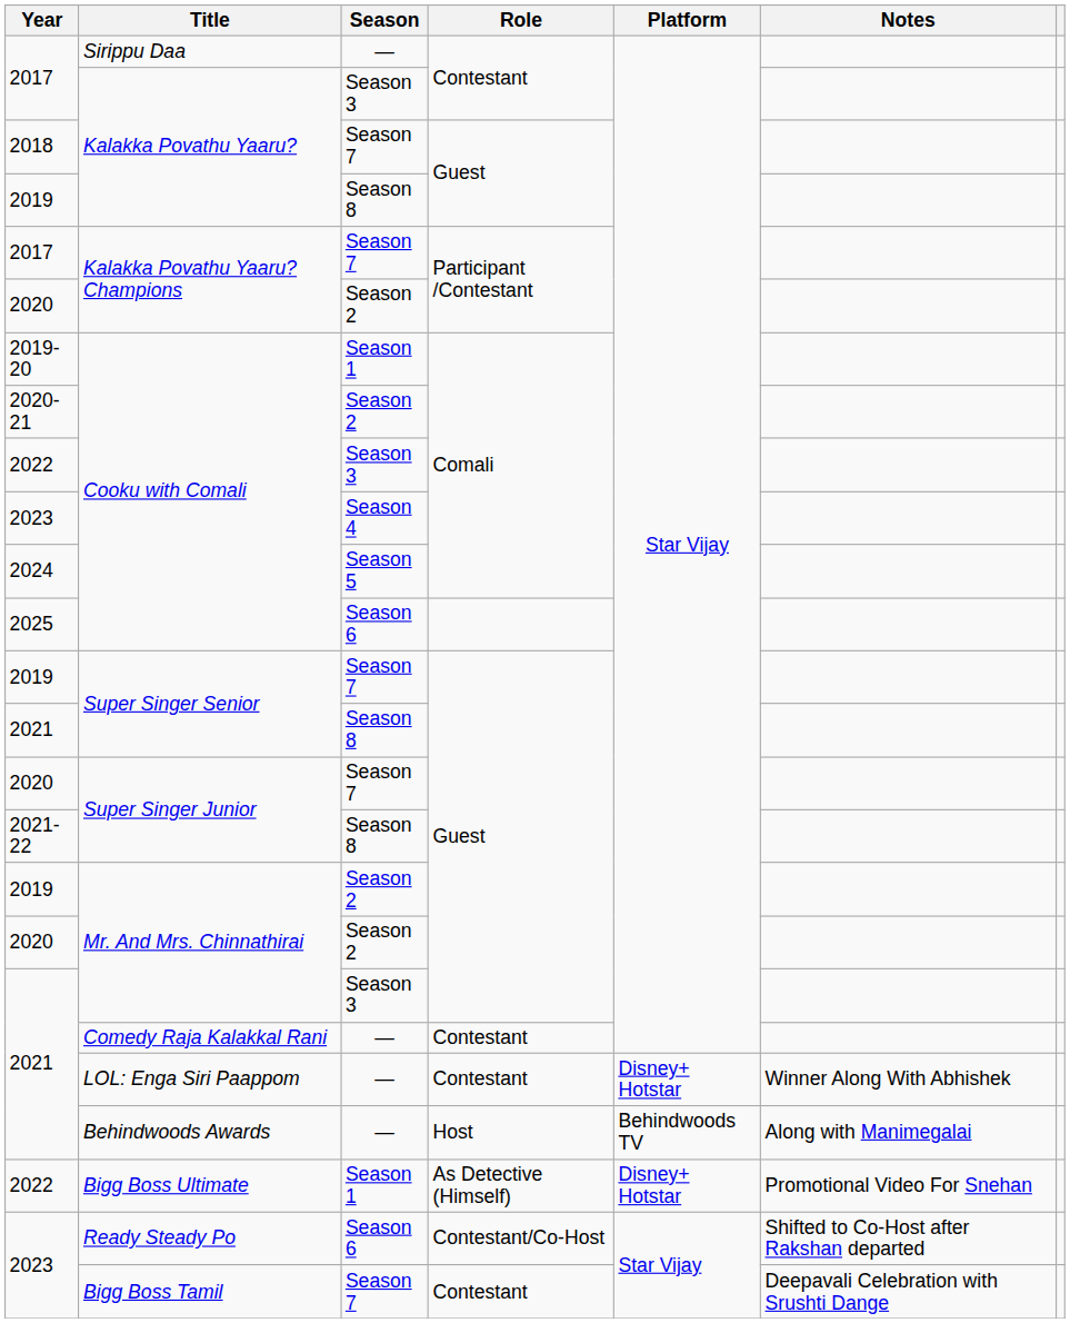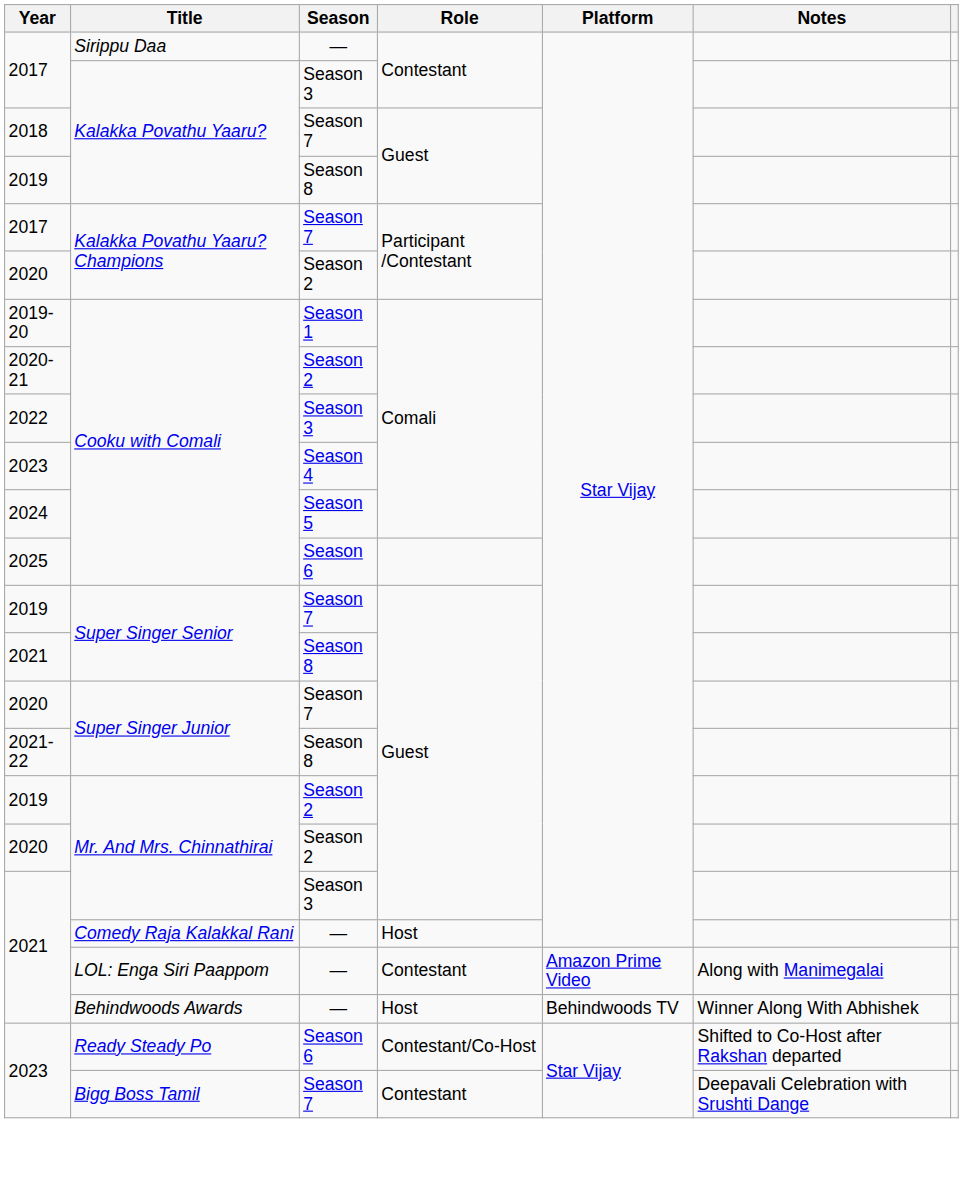 <table class="wikitable sortable">
 <tr>
 <th scope="col">Year</th>
 <th scope="col">Title</th>
 <th scope="col">Season</th>
 <th scope="col">Role</th>
 <th scope="col">Platform</th>
 <th class="unsortable" scope="col">Notes</th>
 <th class="unsortable" scope="col"></th>
 </tr>
 <tr>
 <td rowspan="2">2017</td>
 <td><em>Sirippu Daa</em></td>
 <td style="text-align:center;">—</td>
 <td rowspan="2">Contestant</td>
 <td rowspan="20" style="text-align:center;"><a href='#'>Star Vijay</a></td>
 <td></td>
 <td></td>
 </tr>
 <tr>
 <td rowspan="3"><em><a href='#'>Kalakka Povathu Yaaru?</a></em></td>
 <td>Season 3</td>
 <td></td>
 <td></td>
 </tr>
 <tr>
 <td>2018</td>
 <td>Season 7</td>
 <td rowspan="2">Guest</td>
 <td></td>
 <td></td>
 </tr>
 <tr>
 <td>2019</td>
 <td>Season 8</td>
 <td></td>
 </tr>
 <tr>
 <td>2017</td>
 <td rowspan="2"><em><a href='#'>Kalakka Povathu Yaaru? Champions</a></em></td>
 <td><a href='#'>Season 7</a></td>
 <td rowspan="2">Participant /Contestant</td>
 <td></td>
 <td></td>
 </tr>
 <tr>
 <td>2020</td>
 <td>Season 2</td>
 <td></td>
 </tr>
 <tr>
 <td>2019-20</td>
 <td rowspan="6"><em><a href='#'>Cooku with Comali</a></em></td>
 <td><a href='#'>Season 1</a></td>
 <td rowspan="5">Comali</td>
 <td></td>
 <td></td>
 </tr>
 <tr>
 <td>2020-21</td>
 <td><a href='#'>Season 2</a></td>
 <td></td>
 <td></td>
 </tr>
 <tr>
 <td>2022</td>
 <td><a href='#'>Season 3</a></td>
 <td></td>
 <td></td>
 </tr>
 <tr>
 <td>2023</td>
 <td><a href='#'>Season 4</a></td>
 <td></td>
 <td></td>
 </tr>
 <tr>
 <td>2024</td>
 <td><a href='#'>Season 5</a></td>
 <td></td>
 <td></td>
 </tr>
 <tr>
 <td>2025</td>
 <td><a href='#'>Season 6</a></td>
 <td></td>
 <td style="text-align: center;"></td>
 <td></td>
 </tr>
 <tr>
 <td>2019</td>
 <td rowspan="2"><a href='#'><em>Super Singer Senior</em></a></td>
 <td><a href='#'>Season 7</a></td>
 <td rowspan="7">Guest</td>
 <td></td>
 <td></td>
 </tr>
 <tr>
 <td>2021</td>
 <td><a href='#'>Season 8</a></td>
 <td></td>
 <td></td>
 </tr>
 <tr>
 <td>2020</td>
 <td rowspan="2"><em><a href='#'>Super Singer Junior</a></em></td>
 <td>Season 7</td>
 <td></td>
 <td></td>
 </tr>
 <tr>
 <td>2021-22</td>
 <td>Season 8</td>
 <td></td>
 </tr>
 <tr>
 <td>2019</td>
 <td rowspan="3"><em><a href='#'>Mr. And Mrs. Chinnathirai</a></em></td>
 <td><a href='#'>Season 2</a></td>
 <td></td>
 <td></td>
 </tr>
 <tr>
 <td>2020</td>
 <td>Season 2</td>
 <td></td>
 <td></td>
 </tr>
 <tr>
 <td rowspan="4">2021</td>
 <td>Season 3</td>
 <td></td>
 <td></td>
 </tr>
 <tr>
 <td><em><a href='#'>Comedy Raja Kalakkal Rani</a></em></td>
 <td style="text-align:center;">—</td>
-<td>Contestant</td>
+<td>Host</td>
 <td></td>
 </tr>
 <tr>
 <td><em>LOL: Enga Siri Paappom</em></td>
 <td style="text-align:center;">—</td>
 <td>Contestant</td>
-<td><a href='#'>Disney+ Hotstar</a></td>
-<td>Winner Along With Abhishek</td>
+<td><a href='#'>Amazon Prime Video</a></td>
+<td>Along with <a href='#'>Manimegalai</a></td>
 <td></td>
 </tr>
 <tr>
 <td><em>Behindwoods Awards</em></td>
 <td style="text-align:center;">—</td>
 <td>Host</td>
 <td>Behindwoods TV</td>
-<td>Along with <a href='#'>Manimegalai</a></td>
-<td></td>
-</tr>
-<tr>
-<td>2022</td>
-<td><em><a href='#'>Bigg Boss Ultimate</a></em></td>
-<td><a href='#'>Season 1</a></td>
-<td>As Detective (Himself)</td>
-<td><a href='#'>Disney+ Hotstar</a></td>
-<td>Promotional Video For <a href='#'>Snehan</a></td>
+<td>Winner Along With Abhishek</td>
 <td></td>
 </tr>
 <tr>
 <td rowspan="2">2023</td>
 <td><em><a href='#'>Ready Steady Po</a></em></td>
 <td><a href='#'>Season 6</a></td>
 <td>Contestant/Co-Host</td>
 <td rowspan="2"><a href='#'>Star Vijay</a></td>
 <td>Shifted to Co-Host after <a href='#'>Rakshan</a> departed</td>
 <td></td>
 </tr>
 <tr>
 <td><em><a href='#'>Bigg Boss Tamil</a></em></td>
 <td><a href='#'>Season 7</a></td>
 <td>Contestant</td>
 <td>Deepavali Celebration with <a href='#'>Srushti Dange</a></td>
 <td></td>
 </tr>
 </table>
